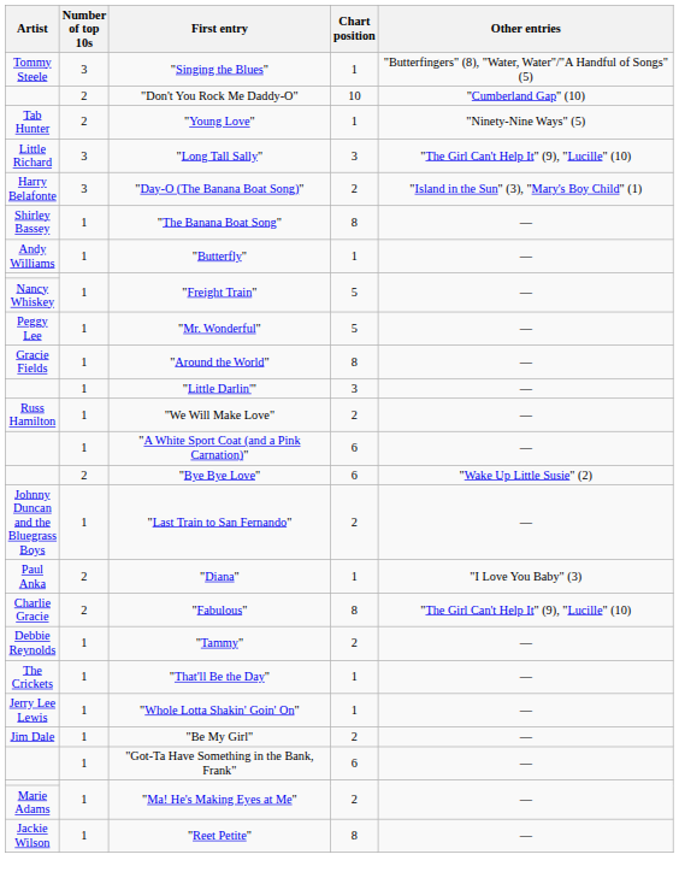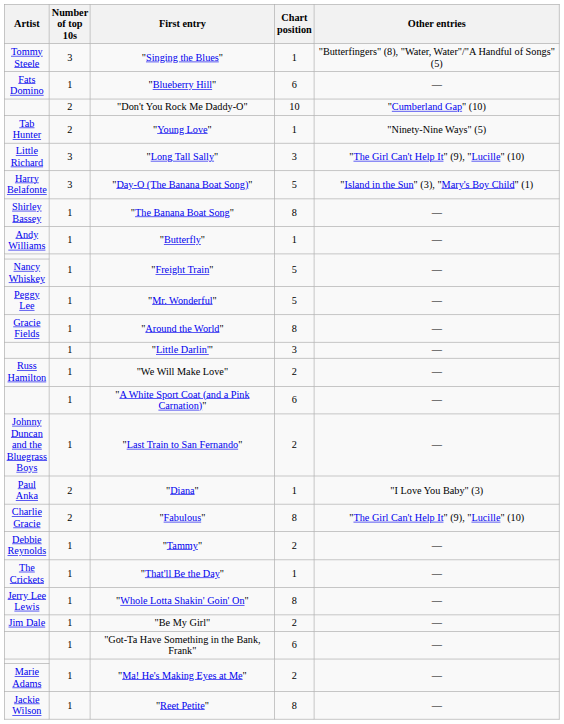 <table class="wikitable sortable mw-collapsible mw-collapsed" style="text-align:center;">
 <tr>
 <th scope="col" style="width:55px;">Artist</th>
 <th scope="col" style="width:55px;" data-sort-type="number">Number of top 10s</th>
 <th scope="col" style="text-align:center;">First entry</th>
 <th scope="col" style="width:55px;" data-sort-type="number">Chart position</th>
 <th scope="col" style="text-align:center;">Other entries</th>
 </tr>
 <tr>
 <td><a href='#'>Tommy Steele</a></td>
 <td>3</td>
 <td>"<a href='#'>Singing the Blues</a>"</td>
 <td>1</td>
 <td>"Butterfingers" (8), "Water, Water"/"A Handful of Songs" (5)</td>
+</tr>
+<tr>
+<td><a href='#'>Fats Domino</a></td>
+<td>1</td>
+<td>"<a href='#'>Blueberry Hill</a>"</td>
+<td>6</td>
+<td>—</td>
 </tr>
 <tr>
 <td></td>
 <td>2</td>
 <td>"Don't You Rock Me Daddy-O"</td>
 <td>10</td>
 <td>"<a href='#'>Cumberland Gap</a>" (10)</td>
 </tr>
 <tr>
 <td><a href='#'>Tab Hunter</a></td>
 <td>2</td>
 <td>"<a href='#'>Young Love</a>"</td>
 <td>1</td>
 <td>"Ninety-Nine Ways" (5)</td>
 </tr>
 <tr>
 <td><a href='#'>Little Richard</a></td>
 <td>3</td>
 <td>"<a href='#'>Long Tall Sally</a>"</td>
 <td>3</td>
 <td>"<a href='#'>The Girl Can't Help It</a>" (9), "<a href='#'>Lucille</a>" (10)</td>
 </tr>
 <tr>
 <td><a href='#'>Harry Belafonte</a></td>
 <td>3</td>
 <td>"<a href='#'>Day-O (The Banana Boat Song)</a>"</td>
-<td>2</td>
+<td>5</td>
 <td>"<a href='#'>Island in the Sun</a>" (3), "<a href='#'>Mary's Boy Child</a>" (1)</td>
 </tr>
 <tr>
 <td><a href='#'>Shirley Bassey</a></td>
 <td>1</td>
 <td>"<a href='#'>The Banana Boat Song</a>"</td>
 <td>8</td>
 <td>—</td>
 </tr>
 <tr>
 <td><a href='#'>Andy Williams</a></td>
 <td>1</td>
 <td>"<a href='#'>Butterfly</a>"</td>
 <td>1</td>
 <td>—</td>
 </tr>
 <tr>
 <td></td>
 <td rowspan="2">1</td>
 <td rowspan="2">"<a href='#'>Freight Train</a>"</td>
 <td rowspan="2">5</td>
 <td rowspan="2">—</td>
 </tr>
 <tr>
 <td><a href='#'>Nancy Whiskey</a></td>
 </tr>
 <tr>
 <td><a href='#'>Peggy Lee</a></td>
 <td>1</td>
 <td>"<a href='#'>Mr. Wonderful</a>"</td>
 <td>5</td>
 <td>—</td>
 </tr>
 <tr>
 <td><a href='#'>Gracie Fields</a></td>
 <td>1</td>
 <td>"<a href='#'>Around the World</a>"</td>
 <td>8</td>
 <td>—</td>
 </tr>
 <tr>
 <td></td>
 <td>1</td>
 <td>"<a href='#'>Little Darlin'</a>"</td>
 <td>3</td>
 <td>—</td>
 </tr>
 <tr>
 <td><a href='#'>Russ Hamilton</a></td>
 <td>1</td>
 <td>"We Will Make Love"</td>
 <td>2</td>
 <td>—</td>
 </tr>
 <tr>
 <td></td>
 <td>1</td>
 <td>"<a href='#'>A White Sport Coat (and a Pink Carnation)</a>"</td>
 <td>6</td>
 <td>—</td>
 </tr>
 <tr>
-<td></td>
-<td>2</td>
-<td>"<a href='#'>Bye Bye Love</a>"</td>
-<td>6</td>
-<td>"<a href='#'>Wake Up Little Susie</a>" (2)</td>
-</tr>
-<tr>
 <td><a href='#'>Johnny Duncan and the Bluegrass Boys</a></td>
 <td>1</td>
 <td>"<a href='#'>Last Train to San Fernando</a>"</td>
 <td>2</td>
 <td>—</td>
 </tr>
 <tr>
 <td><a href='#'>Paul Anka</a></td>
 <td>2</td>
 <td>"<a href='#'>Diana</a>"</td>
 <td>1</td>
 <td>"I Love You Baby" (3)</td>
 </tr>
 <tr>
 <td><a href='#'>Charlie Gracie</a></td>
 <td>2</td>
 <td>"<a href='#'>Fabulous</a>"</td>
 <td>8</td>
 <td>"<a href='#'>The Girl Can't Help It</a>" (9), "<a href='#'>Lucille</a>" (10)</td>
 </tr>
 <tr>
 <td><a href='#'>Debbie Reynolds</a></td>
 <td>1</td>
 <td>"<a href='#'>Tammy</a>"</td>
 <td>2</td>
 <td>—</td>
 </tr>
 <tr>
 <td><a href='#'>The Crickets</a></td>
 <td>1</td>
 <td>"<a href='#'>That'll Be the Day</a>"</td>
 <td>1</td>
 <td>—</td>
 </tr>
 <tr>
 <td><a href='#'>Jerry Lee Lewis</a></td>
 <td>1</td>
 <td>"<a href='#'>Whole Lotta Shakin' Goin' On</a>"</td>
-<td>1</td>
+<td>8</td>
 <td>—</td>
 </tr>
 <tr>
 <td><a href='#'>Jim Dale</a></td>
 <td>1</td>
 <td>"Be My Girl"</td>
 <td>2</td>
 <td>—</td>
 </tr>
 <tr>
 <td></td>
 <td>1</td>
 <td>"Got-Ta Have Something in the Bank, Frank"</td>
 <td>6</td>
 <td>—</td>
 </tr>
 <tr>
 <td></td>
 <td rowspan="2">1</td>
 <td rowspan="2">"<a href='#'>Ma! He's Making Eyes at Me</a>"</td>
 <td rowspan="2">2</td>
 <td rowspan="2">—</td>
 </tr>
 <tr>
 <td><a href='#'>Marie Adams</a></td>
 </tr>
 <tr>
 <td><a href='#'>Jackie Wilson</a></td>
 <td>1</td>
 <td>"<a href='#'>Reet Petite</a>" </td>
 <td>8</td>
 <td>—</td>
 </tr>
 </table>
